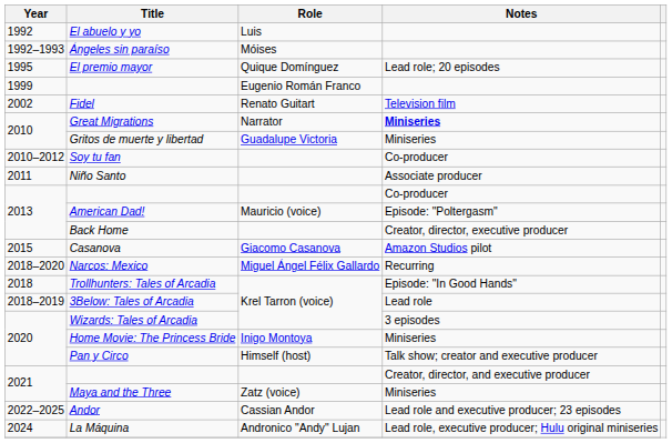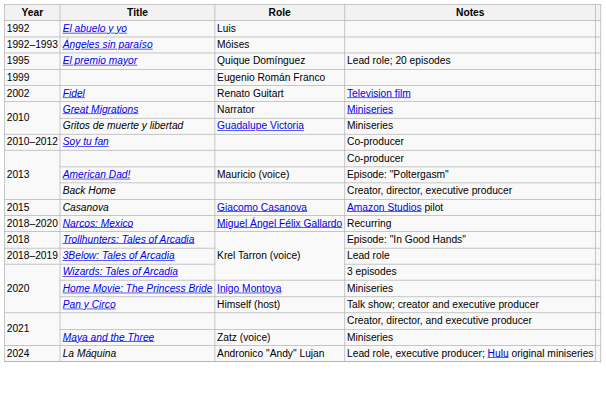 <table class="wikitable sortable">
 <tr>
 <th>Year</th>
 <th>Title</th>
 <th>Role</th>
 <th class="unsortable">Notes</th>
 <th class="unsortable"></th>
 </tr>
 <tr>
 <td>1992</td>
 <td><em><a href='#'>El abuelo y yo</a></em></td>
 <td>Luis</td>
 <td></td>
 <td></td>
 </tr>
 <tr>
 <td>1992–1993</td>
 <td><em><a href='#'>Ángeles sin paraíso</a></em></td>
 <td>Móises</td>
 <td></td>
 <td></td>
 </tr>
 <tr>
 <td>1995</td>
 <td><em><a href='#'>El premio mayor</a></em></td>
 <td>Quique Domínguez</td>
 <td>Lead role; 20 episodes</td>
 <td></td>
 </tr>
 <tr>
 <td>1999</td>
 <td><em></em></td>
 <td>Eugenio Román Franco</td>
 <td></td>
 <td></td>
 </tr>
 <tr>
 <td>2002</td>
 <td><em><a href='#'>Fidel</a></em></td>
 <td>Renato Guitart</td>
 <td><a href='#'>Television film</a></td>
 <td></td>
 </tr>
 <tr>
 <td rowspan="2">2010</td>
 <td><em><a href='#'>Great Migrations</a></em></td>
 <td>Narrator</td>
-<td><strong><a href='#'>Miniseries</a></strong></td>
+<td><a href='#'>Miniseries</a></td>
 <td></td>
 </tr>
 <tr>
 <td><em>Gritos de muerte y libertad</em></td>
 <td><a href='#'>Guadalupe Victoria</a></td>
 <td>Miniseries</td>
 <td></td>
 </tr>
 <tr>
 <td>2010–2012</td>
 <td><em><a href='#'>Soy tu fan</a></em></td>
 <td></td>
 <td>Co-producer</td>
-<td></td>
-</tr>
-<tr>
-<td>2011</td>
-<td><em>Niño Santo</em></td>
-<td></td>
-<td>Associate producer</td>
 <td></td>
 </tr>
 <tr>
 <td rowspan="3">2013</td>
 <td><em></em></td>
 <td></td>
 <td>Co-producer</td>
 <td></td>
 </tr>
 <tr>
 <td><em><a href='#'>American Dad!</a></em></td>
 <td>Mauricio (voice)</td>
 <td>Episode: "Poltergasm"</td>
 <td></td>
 </tr>
 <tr>
 <td><em>Back Home</em></td>
 <td></td>
 <td>Creator, director, executive producer</td>
 <td></td>
 </tr>
 <tr>
 <td>2015</td>
 <td><em>Casanova</em></td>
 <td><a href='#'>Giacomo Casanova</a></td>
 <td><a href='#'>Amazon Studios</a> pilot</td>
 <td></td>
 </tr>
 <tr>
 <td>2018–2020</td>
 <td><em><a href='#'>Narcos: Mexico</a></em></td>
 <td><a href='#'>Miguel Ángel Félix Gallardo</a></td>
 <td>Recurring</td>
 <td></td>
 </tr>
 <tr>
 <td>2018</td>
 <td><em><a href='#'>Trollhunters: Tales of Arcadia</a></em></td>
 <td rowspan="3">Krel Tarron (voice)</td>
 <td>Episode: "In Good Hands"</td>
 <td></td>
 </tr>
 <tr>
 <td>2018–2019</td>
 <td><em><a href='#'>3Below: Tales of Arcadia</a></em></td>
 <td>Lead role</td>
 <td></td>
 </tr>
 <tr>
 <td rowspan="3">2020</td>
 <td><em><a href='#'>Wizards: Tales of Arcadia</a></em></td>
 <td>3 episodes</td>
 <td></td>
 </tr>
 <tr>
 <td><em><a href='#'>Home Movie: The Princess Bride</a></em></td>
 <td><a href='#'>Inigo Montoya</a></td>
 <td>Miniseries</td>
 <td></td>
 </tr>
 <tr>
 <td><em><a href='#'>Pan y Circo</a></em></td>
 <td>Himself (host)</td>
 <td>Talk show; creator and executive producer</td>
 <td></td>
 </tr>
 <tr>
 <td rowspan="2">2021</td>
 <td><em></em></td>
 <td></td>
 <td>Creator, director, and executive producer</td>
 <td></td>
 </tr>
 <tr>
 <td><em><a href='#'>Maya and the Three</a></em></td>
 <td>Zatz (voice)</td>
 <td>Miniseries</td>
 <td></td>
 </tr>
 <tr>
-<td>2022–2025</td>
-<td><em><a href='#'>Andor</a></em></td>
-<td>Cassian Andor</td>
-<td>Lead role and executive producer; 23 episodes</td>
-<td></td>
-</tr>
-<tr>
 <td>2024</td>
 <td><em>La Máquina</em></td>
 <td>Andronico "Andy" Lujan</td>
 <td>Lead role, executive producer; <a href='#'>Hulu</a> original miniseries</td>
 </tr>
 <tr>
 </tr>
 </table>
